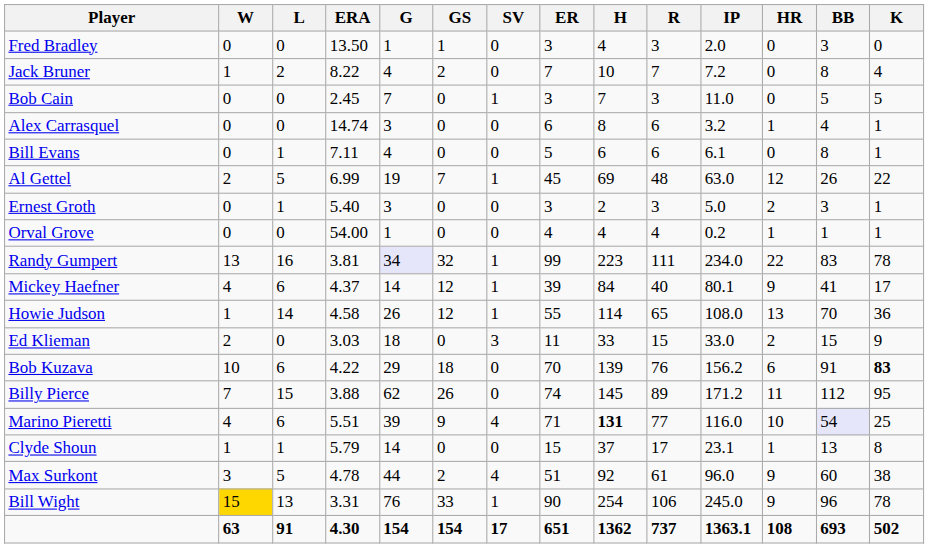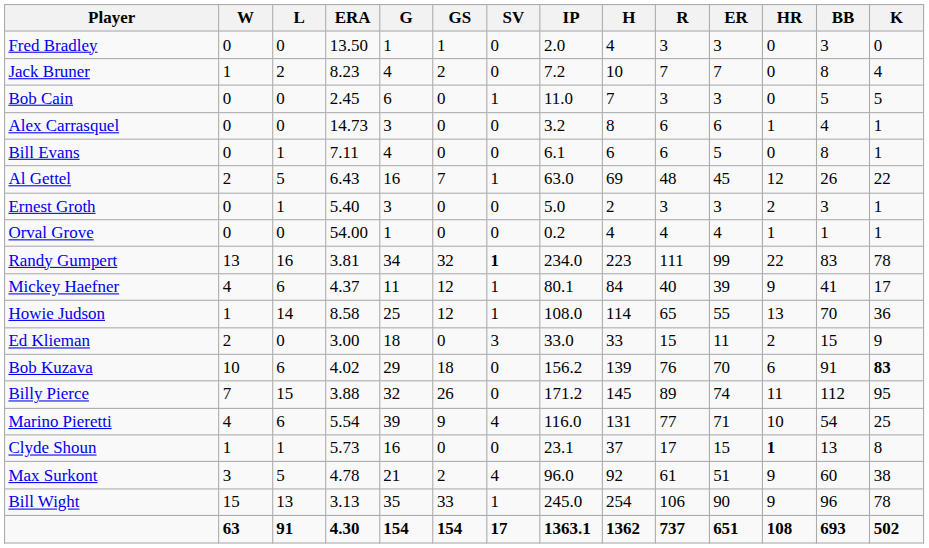 <table class="wikitable sortable">
 <tr>
 <th width="20%">Player</th>
 <th width="5%">W</th>
 <th width="5%">L</th>
 <th width="5%">ERA</th>
 <th width="5%">G</th>
 <th width="5%">GS</th>
 <th width="5%">SV</th>
-<th width="5%">ER</th>
+<th width="5%">IP</th>
 <th width="5%">H</th>
 <th width="5%">R</th>
-<th width="5%">IP</th>
+<th width="5%">ER</th>
 <th width="5%">HR</th>
 <th width="5%">BB</th>
 <th width="5%">K</th>
 </tr>
 <tr>
 <td><a href='#'>Fred Bradley</a></td>
 <td>0</td>
 <td>0</td>
 <td>13.50</td>
 <td>1</td>
 <td>1</td>
 <td>0</td>
-<td>3</td>
+<td>2.0</td>
 <td>4</td>
 <td>3</td>
-<td>2.0</td>
+<td>3</td>
 <td>0</td>
 <td>3</td>
 <td>0</td>
 </tr>
 <tr>
 <td><a href='#'>Jack Bruner</a></td>
 <td>1</td>
 <td>2</td>
-<td>8.22</td>
+<td>8.23</td>
 <td>4</td>
 <td>2</td>
 <td>0</td>
-<td>7</td>
+<td>7.2</td>
 <td>10</td>
 <td>7</td>
-<td>7.2</td>
+<td>7</td>
 <td>0</td>
 <td>8</td>
 <td>4</td>
 </tr>
 <tr>
 <td><a href='#'>Bob Cain</a></td>
 <td>0</td>
 <td>0</td>
 <td>2.45</td>
-<td>7</td>
+<td>6</td>
 <td>0</td>
 <td>1</td>
-<td>3</td>
+<td>11.0</td>
 <td>7</td>
 <td>3</td>
-<td>11.0</td>
+<td>3</td>
 <td>0</td>
 <td>5</td>
 <td>5</td>
 </tr>
 <tr>
 <td><a href='#'>Alex Carrasquel</a></td>
 <td>0</td>
 <td>0</td>
-<td>14.74</td>
+<td>14.73</td>
 <td>3</td>
 <td>0</td>
 <td>0</td>
-<td>6</td>
+<td>3.2</td>
 <td>8</td>
 <td>6</td>
-<td>3.2</td>
+<td>6</td>
 <td>1</td>
 <td>4</td>
 <td>1</td>
 </tr>
 <tr>
 <td><a href='#'>Bill Evans</a></td>
 <td>0</td>
 <td>1</td>
 <td>7.11</td>
 <td>4</td>
 <td>0</td>
 <td>0</td>
-<td>5</td>
+<td>6.1</td>
 <td>6</td>
 <td>6</td>
-<td>6.1</td>
+<td>5</td>
 <td>0</td>
 <td>8</td>
 <td>1</td>
 </tr>
 <tr>
 <td><a href='#'>Al Gettel</a></td>
 <td>2</td>
 <td>5</td>
-<td>6.99</td>
-<td>19</td>
+<td>6.43</td>
+<td>16</td>
 <td>7</td>
 <td>1</td>
-<td>45</td>
+<td>63.0</td>
 <td>69</td>
 <td>48</td>
-<td>63.0</td>
+<td>45</td>
 <td>12</td>
 <td>26</td>
 <td>22</td>
 </tr>
 <tr>
 <td><a href='#'>Ernest Groth</a></td>
 <td>0</td>
 <td>1</td>
 <td>5.40</td>
 <td>3</td>
 <td>0</td>
 <td>0</td>
-<td>3</td>
+<td>5.0</td>
 <td>2</td>
 <td>3</td>
-<td>5.0</td>
+<td>3</td>
 <td>2</td>
 <td>3</td>
 <td>1</td>
 </tr>
 <tr>
 <td><a href='#'>Orval Grove</a></td>
 <td>0</td>
 <td>0</td>
 <td>54.00</td>
 <td>1</td>
 <td>0</td>
 <td>0</td>
+<td>0.2</td>
 <td>4</td>
 <td>4</td>
 <td>4</td>
-<td>0.2</td>
 <td>1</td>
 <td>1</td>
 <td>1</td>
 </tr>
 <tr>
 <td><a href='#'>Randy Gumpert</a></td>
 <td>13</td>
 <td>16</td>
 <td>3.81</td>
-<td style="background: lavender;">34</td>
+<td>34</td>
 <td>32</td>
-<td>1</td>
-<td>99</td>
+<td><strong>1</strong></td>
+<td>234.0</td>
 <td>223</td>
 <td>111</td>
-<td>234.0</td>
+<td>99</td>
 <td>22</td>
 <td>83</td>
 <td>78</td>
 </tr>
 <tr>
 <td><a href='#'>Mickey Haefner</a></td>
 <td>4</td>
 <td>6</td>
 <td>4.37</td>
-<td>14</td>
+<td>11</td>
 <td>12</td>
 <td>1</td>
-<td>39</td>
+<td>80.1</td>
 <td>84</td>
 <td>40</td>
-<td>80.1</td>
+<td>39</td>
 <td>9</td>
 <td>41</td>
 <td>17</td>
 </tr>
 <tr>
 <td><a href='#'>Howie Judson</a></td>
 <td>1</td>
 <td>14</td>
-<td>4.58</td>
-<td>26</td>
+<td>8.58</td>
+<td>25</td>
 <td>12</td>
 <td>1</td>
-<td>55</td>
+<td>108.0</td>
 <td>114</td>
 <td>65</td>
-<td>108.0</td>
+<td>55</td>
 <td>13</td>
 <td>70</td>
 <td>36</td>
 </tr>
 <tr>
 <td><a href='#'>Ed Klieman</a></td>
 <td>2</td>
 <td>0</td>
-<td>3.03</td>
+<td>3.00</td>
 <td>18</td>
 <td>0</td>
 <td>3</td>
-<td>11</td>
+<td>33.0</td>
 <td>33</td>
 <td>15</td>
-<td>33.0</td>
+<td>11</td>
 <td>2</td>
 <td>15</td>
 <td>9</td>
 </tr>
 <tr>
 <td><a href='#'>Bob Kuzava</a></td>
 <td>10</td>
 <td>6</td>
-<td>4.22</td>
+<td>4.02</td>
 <td>29</td>
 <td>18</td>
 <td>0</td>
-<td>70</td>
+<td>156.2</td>
 <td>139</td>
 <td>76</td>
-<td>156.2</td>
+<td>70</td>
 <td>6</td>
 <td>91</td>
 <td><strong>83</strong></td>
 </tr>
 <tr>
 <td><a href='#'>Billy Pierce</a></td>
 <td>7</td>
 <td>15</td>
 <td>3.88</td>
-<td>62</td>
+<td>32</td>
 <td>26</td>
 <td>0</td>
-<td>74</td>
+<td>171.2</td>
 <td>145</td>
 <td>89</td>
-<td>171.2</td>
+<td>74</td>
 <td>11</td>
 <td>112</td>
 <td>95</td>
 </tr>
 <tr>
 <td><a href='#'>Marino Pieretti</a></td>
 <td>4</td>
 <td>6</td>
-<td>5.51</td>
+<td>5.54</td>
 <td>39</td>
 <td>9</td>
 <td>4</td>
+<td>116.0</td>
+<td>131</td>
+<td>77</td>
 <td>71</td>
-<td><strong>131</strong></td>
-<td>77</td>
-<td>116.0</td>
 <td>10</td>
-<td style="background: lavender;">54</td>
+<td>54</td>
 <td>25</td>
 </tr>
 <tr>
 <td><a href='#'>Clyde Shoun</a></td>
 <td>1</td>
 <td>1</td>
-<td>5.79</td>
-<td>14</td>
+<td>5.73</td>
+<td>16</td>
 <td>0</td>
 <td>0</td>
-<td>15</td>
+<td>23.1</td>
 <td>37</td>
 <td>17</td>
-<td>23.1</td>
-<td>1</td>
+<td>15</td>
+<td><strong>1</strong></td>
 <td>13</td>
 <td>8</td>
 </tr>
 <tr>
 <td><a href='#'>Max Surkont</a></td>
 <td>3</td>
 <td>5</td>
 <td>4.78</td>
-<td>44</td>
+<td>21</td>
 <td>2</td>
 <td>4</td>
-<td>51</td>
+<td>96.0</td>
 <td>92</td>
 <td>61</td>
-<td>96.0</td>
+<td>51</td>
 <td>9</td>
 <td>60</td>
 <td>38</td>
 </tr>
 <tr>
 <td><a href='#'>Bill Wight</a></td>
-<td style="background: gold;">15</td>
+<td>15</td>
 <td>13</td>
-<td>3.31</td>
-<td>76</td>
+<td>3.13</td>
+<td>35</td>
 <td>33</td>
 <td>1</td>
-<td>90</td>
+<td>245.0</td>
 <td>254</td>
 <td>106</td>
-<td>245.0</td>
+<td>90</td>
 <td>9</td>
 <td>96</td>
 <td>78</td>
 </tr>
 <tr class="sortbottom">
 <td></td>
 <td><strong>63</strong></td>
 <td><strong>91</strong></td>
 <td><strong>4.30</strong></td>
 <td><strong>154</strong></td>
 <td><strong>154</strong></td>
 <td><strong>17</strong></td>
-<td><strong>651</strong></td>
+<td><strong>1363.1</strong></td>
 <td><strong>1362</strong></td>
 <td><strong>737</strong></td>
-<td><strong>1363.1</strong></td>
+<td><strong>651</strong></td>
 <td><strong>108</strong></td>
 <td><strong>693</strong></td>
 <td><strong>502</strong></td>
 </tr>
 </table>
